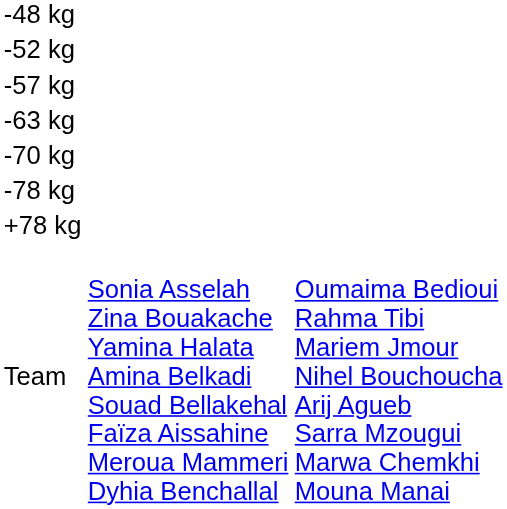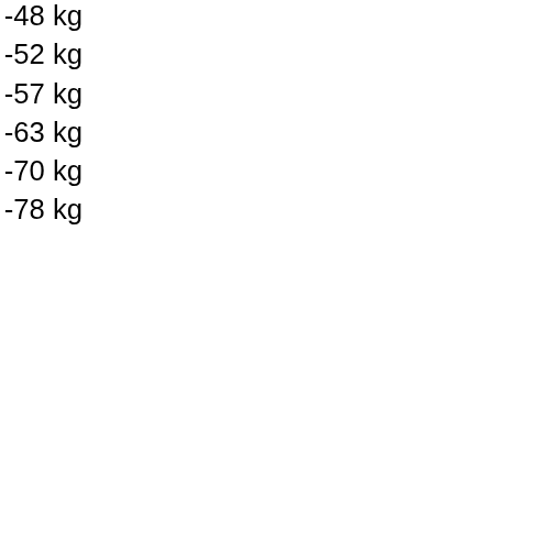 <table>
 <tr>
 <td>-48 kg</td>
 <td></td>
 <td></td>
 <td></td>
 </tr>
 <tr>
 <td rowspan=2>-52 kg</td>
 <td rowspan=2></td>
 <td rowspan=2></td>
 <td></td>
 </tr>
 <tr>
 <td></td>
 </tr>
 <tr>
 <td>-57 kg</td>
 <td></td>
 <td></td>
 <td></td>
 </tr>
 <tr>
 <td>-63 kg</td>
 <td></td>
 <td></td>
 <td></td>
 </tr>
 <tr>
 <td>-70 kg</td>
 <td></td>
 <td></td>
 <td></td>
 </tr>
 <tr>
 <td>-78 kg</td>
 <td></td>
 <td></td>
 <td></td>
 </tr>
-<tr>
-<td>+78 kg</td>
-<td></td>
-<td></td>
-<td></td>
-</tr>
-<tr>
-<td>Team</td>
-<td><br><a href='#'>Sonia Asselah</a><br><a href='#'>Zina Bouakache</a><br><a href='#'>Yamina Halata</a><br><a href='#'>Amina Belkadi</a><br><a href='#'>Souad Bellakehal</a><br><a href='#'>Faïza Aissahine</a><br><a href='#'>Meroua Mammeri</a><br><a href='#'>Dyhia Benchallal</a></td>
-<td><br><a href='#'>Oumaima Bedioui</a><br><a href='#'>Rahma Tibi</a><br><a href='#'>Mariem Jmour</a><br><a href='#'>Nihel Bouchoucha</a><br><a href='#'>Arij Agueb</a><br><a href='#'>Sarra Mzougui</a><br><a href='#'>Marwa Chemkhi</a><br><a href='#'>Mouna Manai</a></td>
-<td></td>
-</tr>
 </table>
